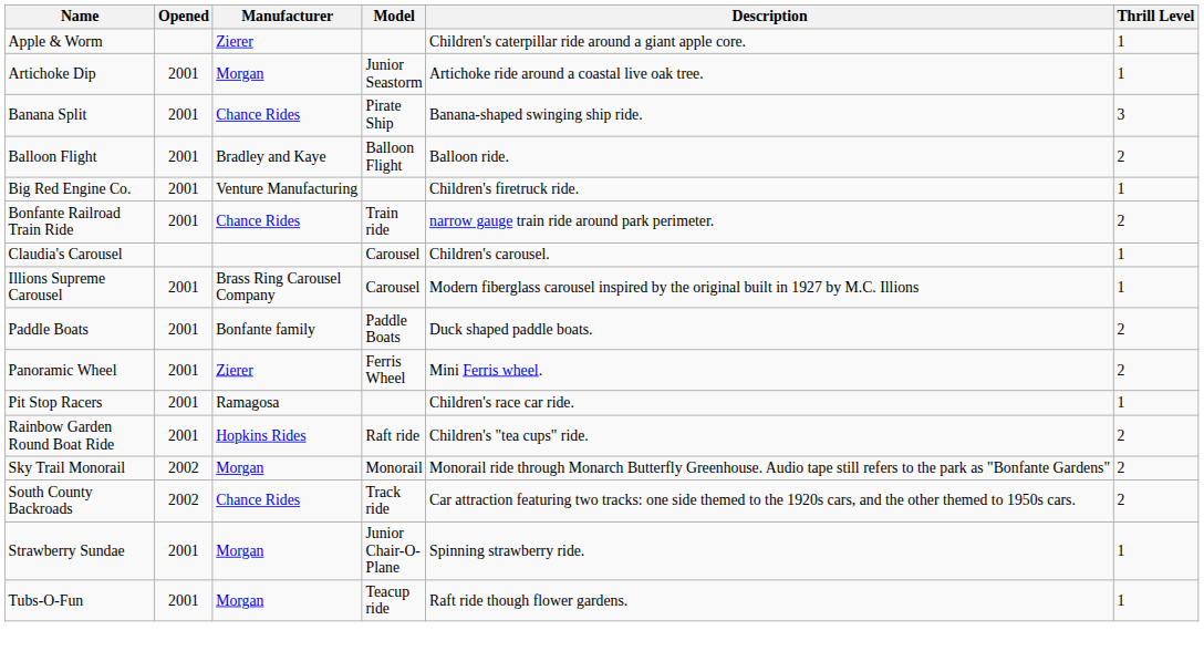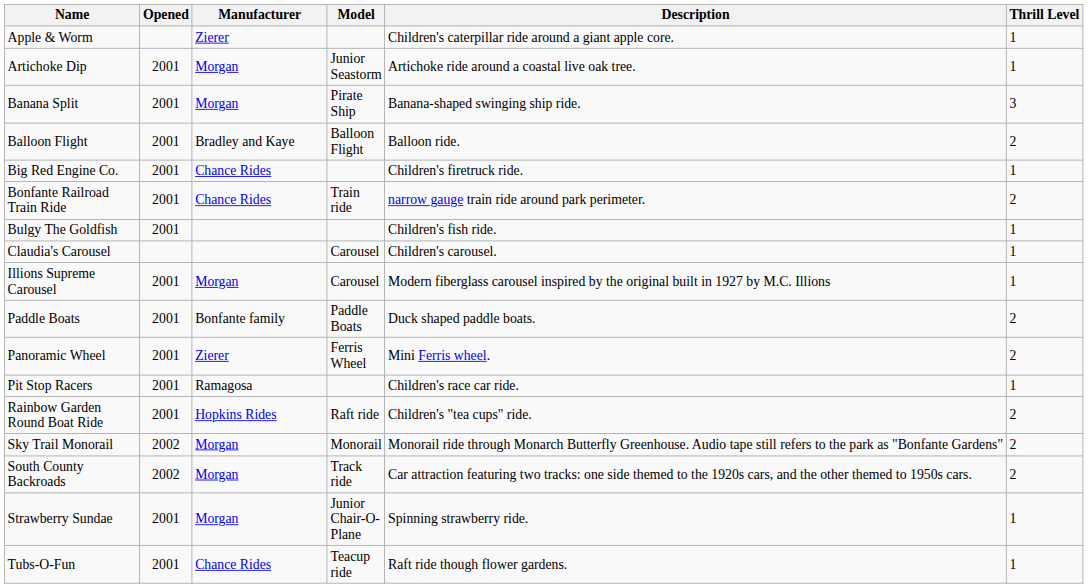 <table class="wikitable sortable">
 <tr>
 <th style="width:150px;">Name</th>
 <th style="width:50px;">Opened</th>
 <th style="width:150px;">Manufacturer</th>
 <th style="width:50px;">Model</th>
 <th>Description</th>
 <th>Thrill Level</th>
 </tr>
 <tr>
 <td>Apple & Worm</td>
 <td></td>
 <td><a href='#'>Zierer</a></td>
 <td></td>
 <td>Children's caterpillar ride around a giant apple core.</td>
 <td>1</td>
 </tr>
 <tr>
 <td>Artichoke Dip</td>
 <td align=center>2001</td>
 <td><a href='#'>Morgan</a></td>
 <td>Junior Seastorm</td>
 <td>Artichoke ride around a coastal live oak tree.</td>
 <td>1</td>
 </tr>
 <tr>
 <td>Banana Split</td>
 <td align=center>2001</td>
-<td><a href='#'>Chance Rides</a></td>
+<td><a href='#'>Morgan</a></td>
 <td>Pirate Ship</td>
 <td>Banana-shaped swinging ship ride.</td>
 <td>3</td>
 </tr>
 <tr>
 <td>Balloon Flight</td>
 <td align=center>2001</td>
 <td>Bradley and Kaye</td>
 <td>Balloon Flight</td>
 <td>Balloon ride.</td>
 <td>2</td>
 </tr>
 <tr>
 <td>Big Red Engine Co.</td>
 <td align=center>2001</td>
-<td>Venture Manufacturing</td>
+<td><a href='#'>Chance Rides</a></td>
 <td></td>
 <td>Children's firetruck ride.</td>
 <td>1</td>
 </tr>
 <tr>
 <td>Bonfante Railroad Train Ride</td>
 <td align=center>2001</td>
 <td><a href='#'>Chance Rides</a></td>
 <td>Train ride</td>
 <td> <a href='#'>narrow gauge</a> train ride around park perimeter.</td>
 <td>2</td>
 </tr>
 <tr>
+<td>Bulgy The Goldfish</td>
+<td align=center>2001</td>
+<td></td>
+<td></td>
+<td>Children's fish ride.</td>
+<td>1</td>
+</tr>
+<tr>
 <td>Claudia's Carousel</td>
 <td></td>
 <td></td>
 <td>Carousel</td>
 <td>Children's carousel.</td>
 <td>1</td>
 </tr>
 <tr>
 <td>Illions Supreme Carousel</td>
 <td align="center">2001</td>
-<td>Brass Ring Carousel Company</td>
+<td><a href='#'>Morgan</a></td>
 <td>Carousel</td>
 <td>Modern fiberglass carousel inspired by the original built in 1927 by M.C. Illions</td>
 <td>1</td>
 </tr>
 <tr>
 <td>Paddle Boats</td>
 <td align="center">2001</td>
 <td>Bonfante family</td>
 <td>Paddle Boats</td>
 <td>Duck shaped paddle boats.</td>
 <td>2</td>
 </tr>
 <tr>
 <td>Panoramic Wheel</td>
 <td align="center">2001</td>
 <td><a href='#'>Zierer</a></td>
 <td>Ferris Wheel</td>
 <td>Mini <a href='#'>Ferris wheel</a>.</td>
 <td>2</td>
 </tr>
 <tr>
 <td>Pit Stop Racers</td>
 <td align="center">2001</td>
 <td>Ramagosa</td>
 <td></td>
 <td>Children's race car ride.</td>
 <td>1</td>
 </tr>
 <tr>
 <td>Rainbow Garden Round Boat Ride</td>
 <td align="center">2001</td>
 <td><a href='#'>Hopkins Rides</a></td>
 <td>Raft ride</td>
 <td>Children's "tea cups" ride.</td>
 <td>2</td>
 </tr>
 <tr>
 <td>Sky Trail Monorail</td>
 <td align="center">2002</td>
 <td><a href='#'>Morgan</a></td>
 <td>Monorail</td>
 <td>Monorail ride through Monarch Butterfly Greenhouse. Audio tape still refers to the park as "Bonfante Gardens"</td>
 <td>2</td>
 </tr>
 <tr>
 <td>South County Backroads</td>
 <td align="center">2002</td>
-<td><a href='#'>Chance Rides</a></td>
+<td><a href='#'>Morgan</a></td>
 <td>Track ride</td>
 <td>Car attraction featuring two tracks: one side themed to the 1920s cars, and the other themed to 1950s cars.</td>
 <td>2</td>
 </tr>
 <tr>
 <td>Strawberry Sundae</td>
 <td align="center">2001</td>
 <td><a href='#'>Morgan</a></td>
 <td>Junior Chair-O-Plane</td>
 <td>Spinning strawberry ride.</td>
 <td>1</td>
 </tr>
 <tr>
 <td>Tubs-O-Fun</td>
 <td align="center">2001</td>
-<td><a href='#'>Morgan</a></td>
+<td><a href='#'>Chance Rides</a></td>
 <td>Teacup ride</td>
 <td>Raft ride though flower gardens.</td>
 <td>1</td>
 </tr>
 </table>
